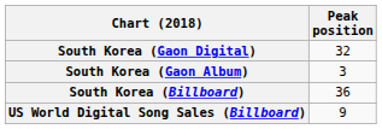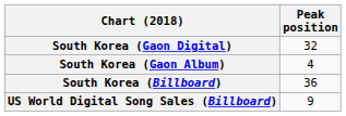 <table class="wikitable sortable plainrowheaders" style="text-align:center">
 <tr>
 <th>Chart (2018)</th>
 <th>Peak<br>position</th>
 </tr>
 <tr>
 <th scope="row">South Korea (<a href='#'>Gaon Digital</a>)</th>
 <td>32</td>
 </tr>
 <tr>
 <th scope="row">South Korea (<a href='#'>Gaon Album</a>)</th>
-<td>3</td>
+<td>4</td>
 </tr>
 <tr>
 <th scope="row">South Korea (<em><a href='#'>Billboard</a></em>)</th>
 <td>36</td>
 </tr>
 <tr>
 <th scope="row">US World Digital Song Sales (<em><a href='#'>Billboard</a></em>)</th>
 <td>9</td>
 </tr>
 </table>
